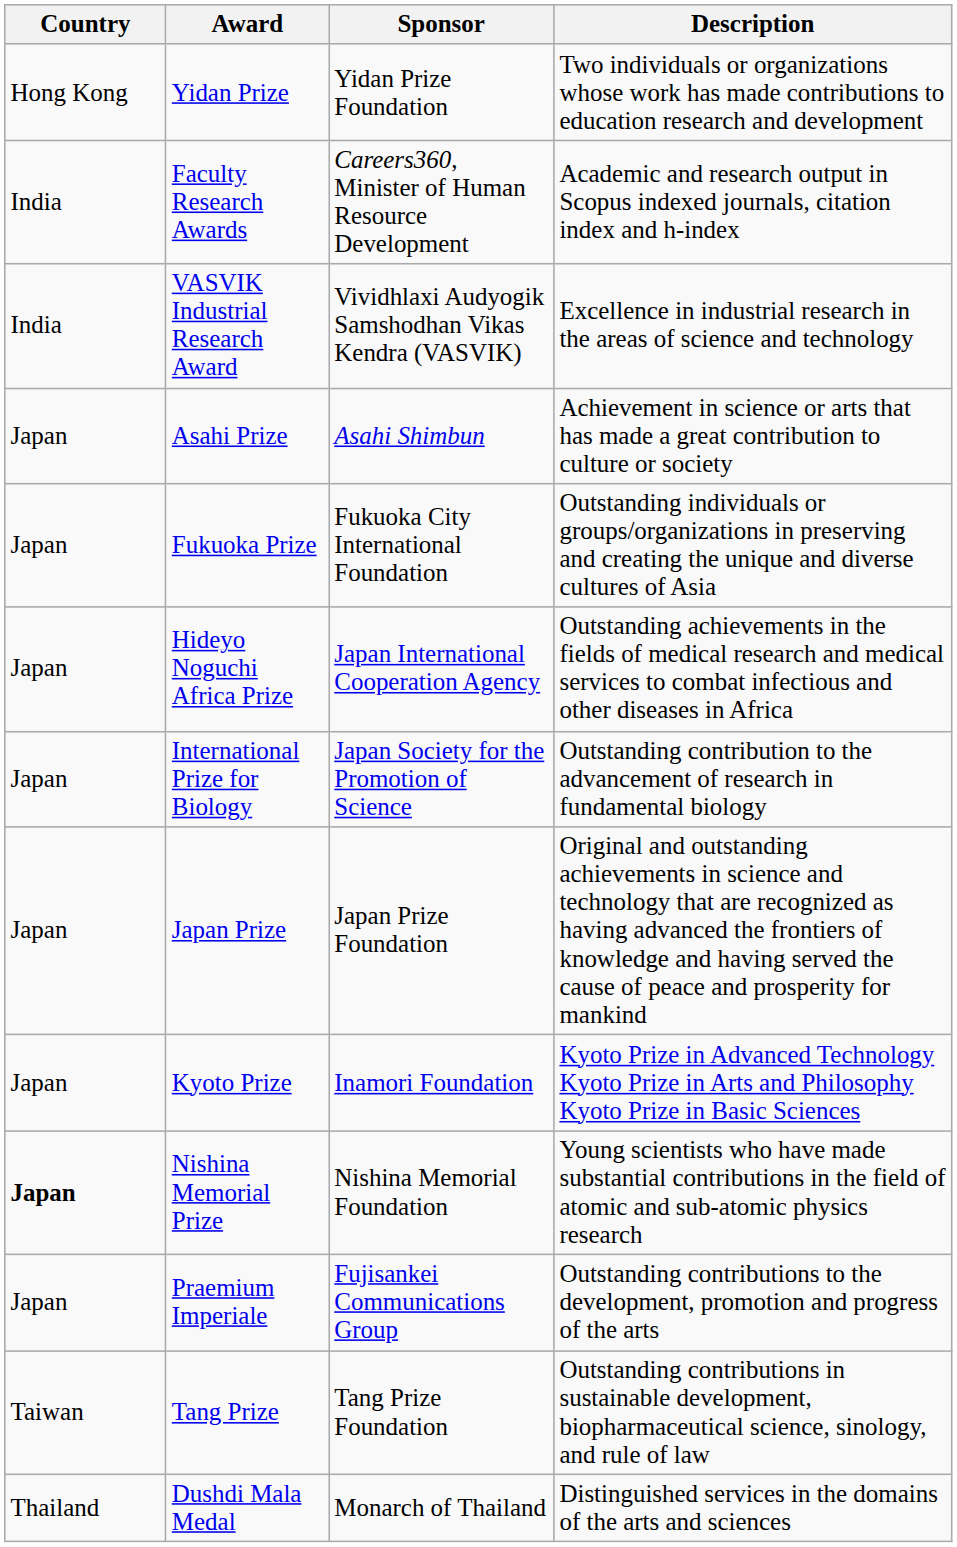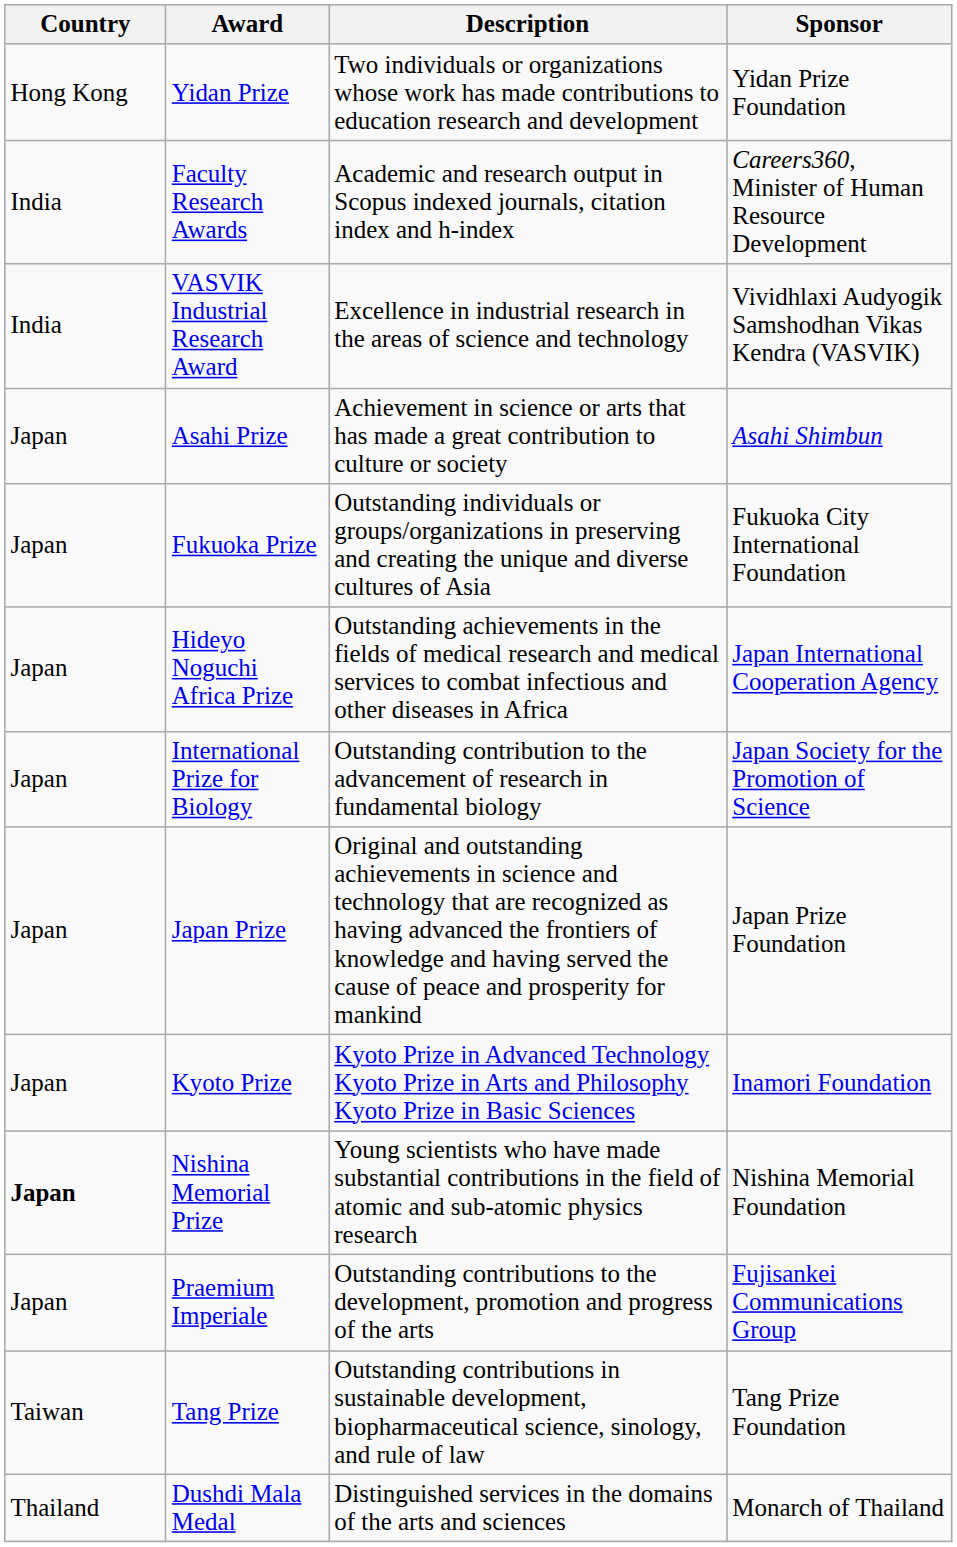 <table class="wikitable sortable">
 <tr>
 <th style="width:6em;">Country</th>
 <th>Award</th>
+<th>Description</th>
 <th>Sponsor</th>
-<th>Description</th>
 </tr>
 <tr>
 <td>Hong Kong</td>
 <td><a href='#'>Yidan Prize</a></td>
+<td>Two individuals or organizations whose work has made contributions to education research and development</td>
 <td>Yidan Prize Foundation</td>
-<td>Two individuals or organizations whose work has made contributions to education research and development</td>
 </tr>
 <tr>
 <td>India</td>
 <td><a href='#'>Faculty Research Awards</a></td>
+<td>Academic and research output in Scopus indexed journals, citation index and h-index</td>
 <td><em>Careers360</em>, Minister of Human Resource Development</td>
-<td>Academic and research output in Scopus indexed journals, citation index and h-index</td>
 </tr>
 <tr>
 <td>India</td>
 <td><a href='#'>VASVIK Industrial Research Award</a></td>
+<td>Excellence in industrial research in the areas of science and technology</td>
 <td>Vividhlaxi Audyogik Samshodhan Vikas Kendra (VASVIK)</td>
-<td>Excellence in industrial research in the areas of science and technology</td>
 </tr>
 <tr>
 <td>Japan</td>
 <td><a href='#'>Asahi Prize</a></td>
+<td>Achievement in science or arts that has made a great contribution to culture or society</td>
 <td><em><a href='#'>Asahi Shimbun</a></em></td>
-<td>Achievement in science or arts that has made a great contribution to culture or society</td>
 </tr>
 <tr>
 <td>Japan</td>
 <td><a href='#'>Fukuoka Prize</a></td>
+<td>Outstanding individuals or groups/organizations in preserving and creating the unique and diverse cultures of Asia</td>
 <td>Fukuoka City International Foundation</td>
-<td>Outstanding individuals or groups/organizations in preserving and creating the unique and diverse cultures of Asia</td>
 </tr>
 <tr>
 <td>Japan</td>
 <td><a href='#'>Hideyo Noguchi Africa Prize</a></td>
+<td>Outstanding achievements in the fields of medical research and medical services to combat infectious and other diseases in Africa</td>
 <td><a href='#'>Japan International Cooperation Agency</a></td>
-<td>Outstanding achievements in the fields of medical research and medical services to combat infectious and other diseases in Africa</td>
 </tr>
 <tr>
 <td>Japan</td>
 <td><a href='#'>International Prize for Biology</a></td>
+<td>Outstanding contribution to the advancement of research in fundamental biology</td>
 <td><a href='#'>Japan Society for the Promotion of Science</a></td>
-<td>Outstanding contribution to the advancement of research in fundamental biology</td>
 </tr>
 <tr>
 <td>Japan</td>
 <td><a href='#'>Japan Prize</a></td>
+<td>Original and outstanding achievements in science and technology that are recognized as having advanced the frontiers of knowledge and having served the cause of peace and prosperity for mankind</td>
 <td>Japan Prize Foundation</td>
-<td>Original and outstanding achievements in science and technology that are recognized as having advanced the frontiers of knowledge and having served the cause of peace and prosperity for mankind</td>
 </tr>
 <tr>
 <td>Japan</td>
 <td><a href='#'>Kyoto Prize</a></td>
+<td><a href='#'>Kyoto Prize in Advanced Technology</a><br><a href='#'>Kyoto Prize in Arts and Philosophy</a><br><a href='#'>Kyoto Prize in Basic Sciences</a></td>
 <td><a href='#'>Inamori Foundation</a></td>
-<td><a href='#'>Kyoto Prize in Advanced Technology</a><br><a href='#'>Kyoto Prize in Arts and Philosophy</a><br><a href='#'>Kyoto Prize in Basic Sciences</a></td>
 </tr>
 <tr>
 <td><strong>Japan</strong></td>
 <td><a href='#'>Nishina Memorial Prize</a></td>
+<td>Young scientists who have made substantial contributions in the field of atomic and sub-atomic physics research</td>
 <td>Nishina Memorial Foundation</td>
-<td>Young scientists who have made substantial contributions in the field of atomic and sub-atomic physics research</td>
 </tr>
 <tr>
 <td>Japan</td>
 <td><a href='#'>Praemium Imperiale</a></td>
+<td>Outstanding contributions to the development, promotion and progress of the arts</td>
 <td><a href='#'>Fujisankei Communications Group</a></td>
-<td>Outstanding contributions to the development, promotion and progress of the arts</td>
 </tr>
 <tr>
 <td>Taiwan</td>
 <td><a href='#'>Tang Prize</a></td>
+<td>Outstanding contributions in sustainable development, biopharmaceutical science, sinology, and rule of law</td>
 <td>Tang Prize Foundation</td>
-<td>Outstanding contributions in sustainable development, biopharmaceutical science, sinology, and rule of law</td>
 </tr>
 <tr>
 <td>Thailand</td>
 <td><a href='#'>Dushdi Mala Medal</a></td>
+<td>Distinguished services in the domains of the arts and sciences</td>
 <td>Monarch of Thailand</td>
-<td>Distinguished services in the domains of the arts and sciences</td>
 </tr>
 </table>
